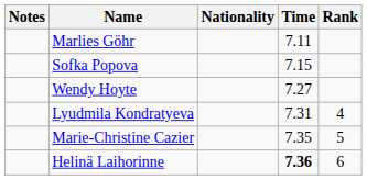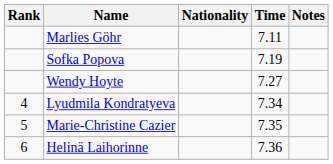 <table class="wikitable sortable" style="text-align:center">
 <tr>
-<th>Notes</th>
+<th>Rank</th>
 <th>Name</th>
 <th>Nationality</th>
 <th>Time</th>
-<th>Rank</th>
+<th>Notes</th>
 </tr>
 <tr>
 <td></td>
 <td align="left"><a href='#'>Marlies Göhr</a></td>
 <td align=left></td>
 <td>7.11</td>
 <td></td>
 </tr>
 <tr>
 <td></td>
 <td align="left"><a href='#'>Sofka Popova</a></td>
 <td align=left></td>
-<td>7.15</td>
+<td>7.19</td>
 <td></td>
 </tr>
 <tr>
 <td></td>
 <td align="left"><a href='#'>Wendy Hoyte</a></td>
 <td align=left></td>
 <td>7.27</td>
 <td></td>
 </tr>
 <tr>
-<td></td>
+<td>4</td>
 <td align="left"><a href='#'>Lyudmila Kondratyeva</a></td>
 <td align=left></td>
-<td>7.31</td>
-<td>4</td>
+<td>7.34</td>
+<td></td>
 </tr>
 <tr>
-<td></td>
+<td>5</td>
 <td align="left"><a href='#'>Marie-Christine Cazier</a></td>
 <td align=left></td>
 <td>7.35</td>
-<td>5</td>
+<td></td>
 </tr>
 <tr>
-<td></td>
+<td>6</td>
 <td align="left"><a href='#'>Helinä Laihorinne</a></td>
 <td align=left></td>
-<td><strong>7.36</strong></td>
-<td>6</td>
+<td>7.36</td>
+<td></td>
 </tr>
 </table>
